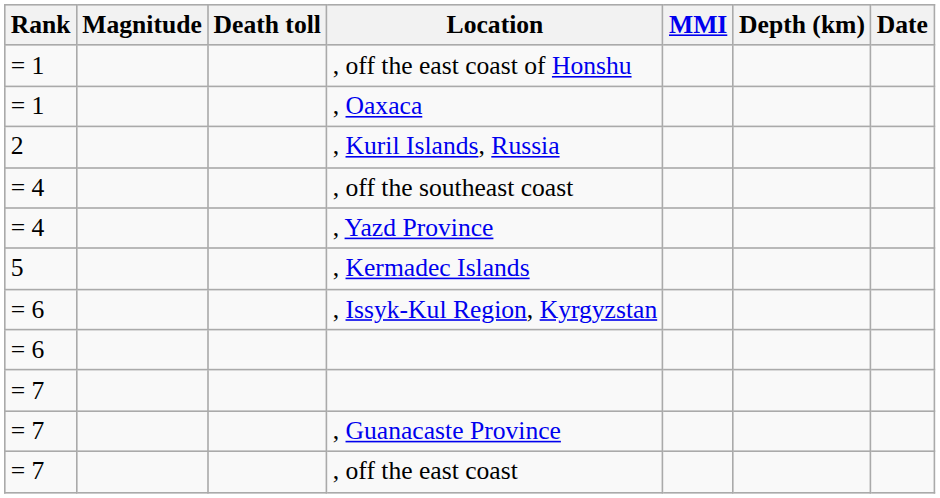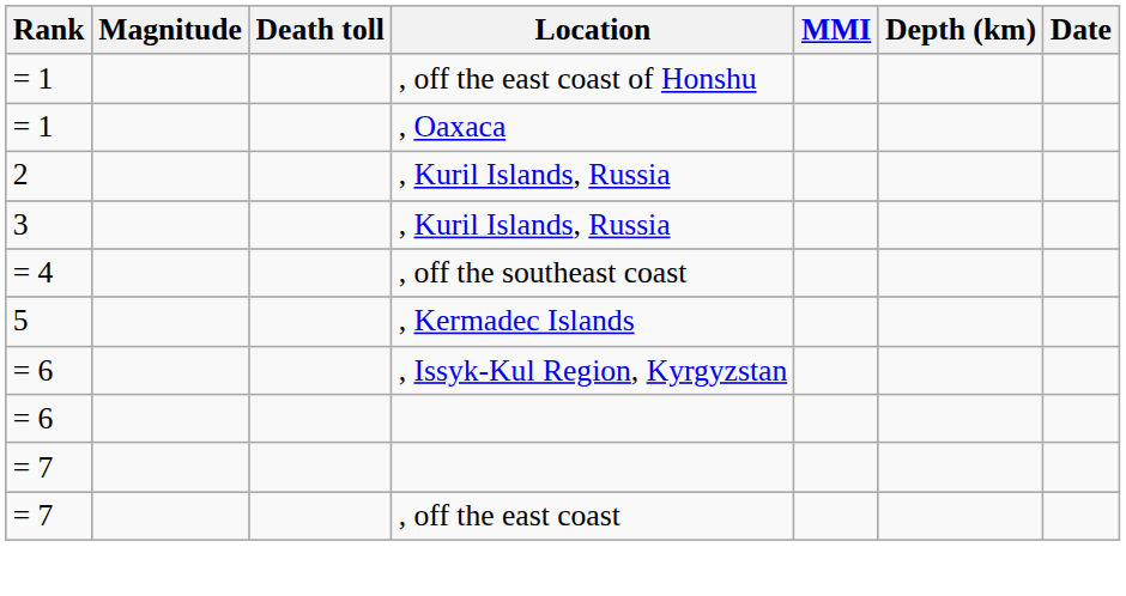 <table class="sortable wikitable" style="font-size:100%;">
 <tr>
 <th>Rank</th>
 <th>Magnitude</th>
 <th>Death toll</th>
 <th>Location</th>
 <th><a href='#'>MMI</a></th>
 <th>Depth (km)</th>
 <th>Date</th>
 </tr>
 <tr>
 <td>= 1</td>
 <td></td>
 <td></td>
 <td>, off the east coast of <a href='#'>Honshu</a></td>
 <td></td>
 <td></td>
 <td></td>
 </tr>
 <tr>
 <td>= 1</td>
 <td></td>
 <td></td>
 <td>, <a href='#'>Oaxaca</a></td>
 <td></td>
 <td></td>
 <td></td>
 </tr>
 <tr>
 <td>2</td>
 <td></td>
 <td></td>
 <td>, <a href='#'>Kuril Islands</a>, <a href='#'>Russia</a></td>
 <td></td>
 <td></td>
 <td></td>
 </tr>
 <tr>
-<td>= 4</td>
+<td>3</td>
 <td></td>
 <td></td>
-<td>, off the southeast coast</td>
+<td>, <a href='#'>Kuril Islands</a>, <a href='#'>Russia</a></td>
 <td></td>
 <td></td>
 <td></td>
 </tr>
 <tr>
 <td>= 4</td>
 <td></td>
 <td></td>
-<td>, <a href='#'>Yazd Province</a></td>
+<td>, off the southeast coast</td>
 <td></td>
 <td></td>
 <td></td>
 </tr>
 <tr>
 <td>5</td>
 <td></td>
 <td></td>
 <td>, <a href='#'>Kermadec Islands</a></td>
 <td></td>
 <td></td>
 <td></td>
 </tr>
 <tr>
 <td>= 6</td>
 <td></td>
 <td></td>
 <td>, <a href='#'>Issyk-Kul Region</a>, <a href='#'>Kyrgyzstan</a></td>
 <td></td>
 <td></td>
 <td></td>
 </tr>
 <tr>
 <td>= 6</td>
 <td></td>
 <td></td>
 <td></td>
 <td></td>
 <td></td>
 <td></td>
 </tr>
 <tr>
 <td>= 7</td>
 <td></td>
 <td></td>
 <td></td>
 <td></td>
 <td></td>
 <td></td>
 </tr>
 <tr>
 <td>= 7</td>
 <td></td>
 <td></td>
-<td>, <a href='#'>Guanacaste Province</a></td>
-<td></td>
-<td></td>
-<td></td>
-</tr>
-<tr>
-<td>= 7</td>
-<td></td>
-<td></td>
 <td>, off the east coast</td>
 <td></td>
 <td></td>
 <td></td>
 </tr>
 </table>
